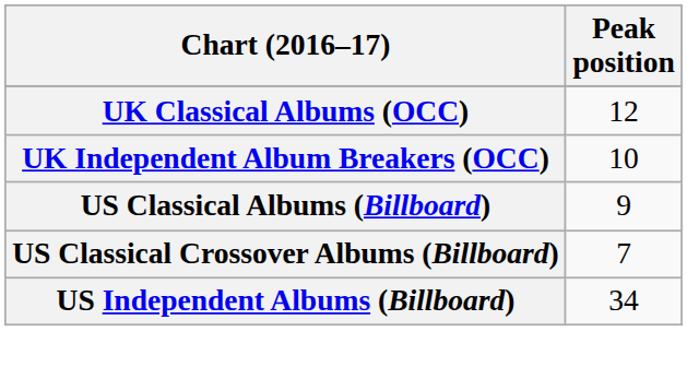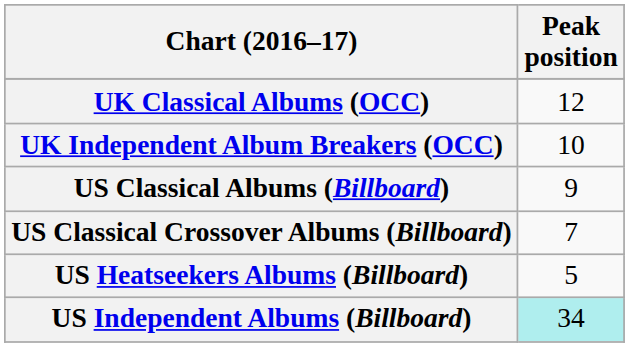 <table class="wikitable sortable plainrowheaders" style="text-align:center">
 <tr>
 <th scope="col">Chart (2016–17)</th>
 <th scope="col">Peak<br> position</th>
 </tr>
 <tr>
 </tr>
 <tr>
 </tr>
 <tr>
 </tr>
 <tr>
 <th scope="row"><a href='#'>UK Classical Albums</a> (<a href='#'>OCC</a>)</th>
 <td>12</td>
 </tr>
 <tr>
 <th scope="row"><a href='#'>UK Independent Album Breakers</a> (<a href='#'>OCC</a>)</th>
 <td>10</td>
 </tr>
 <tr>
 <th scope="row">US Classical Albums (<em><a href='#'>Billboard</a></em>)</th>
 <td style="text-align:center;">9</td>
 </tr>
 <tr>
 <th scope="row">US Classical Crossover Albums (<em>Billboard</em>)</th>
 <td style="text-align:center;">7</td>
 </tr>
 <tr>
+<th scope="row">US <a href='#'>Heatseekers Albums</a> (<em>Billboard</em>)</th>
+<td style="text-align:center;">5</td>
+</tr>
+<tr>
 <th scope="row">US <a href='#'>Independent Albums</a> (<em>Billboard</em>)</th>
-<td style="text-align:center;">34</td>
+<td style="background: paleturquoise; text-align:center;">34</td>
 </tr>
 </table>
